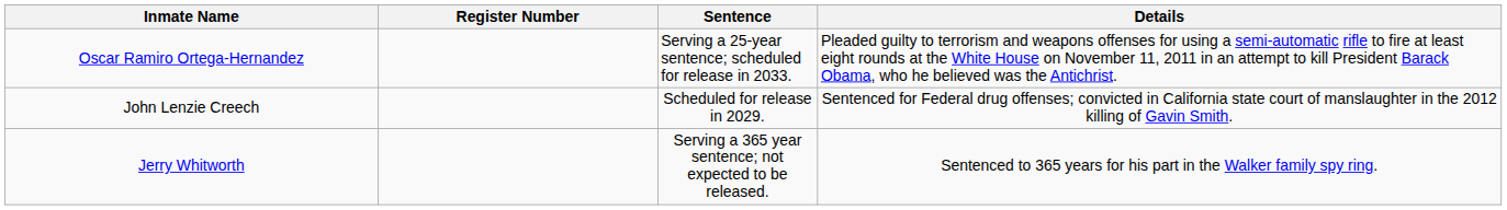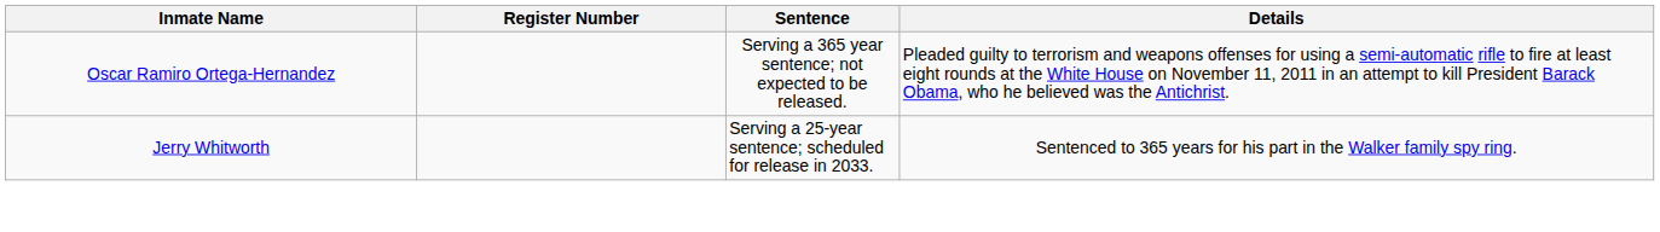 <table class="wikitable sortable">
 <tr>
 <th width="12%">Inmate Name</th>
 <th width="9%">Register Number</th>
 <th width="5%">Sentence</th>
 <th width="22%">Details</th>
 </tr>
 <tr>
 <td style="text-align:center;"><a href='#'>Oscar Ramiro Ortega-Hernandez</a></td>
 <td style="text-align:center;"></td>
-<td>Serving a 25-year sentence; scheduled for release in 2033.</td>
+<td style="text-align:center;">Serving a 365 year sentence; not expected to be released.</td>
 <td>Pleaded guilty to terrorism and weapons offenses for using a <a href='#'>semi-automatic</a> <a href='#'>rifle</a> to fire at least eight rounds at the <a href='#'>White House</a> on November 11, 2011 in an attempt to kill President <a href='#'>Barack Obama</a>, who he believed was the <a href='#'>Antichrist</a>.</td>
-</tr>
-<tr>
-<td style="text-align:center;">John Lenzie Creech</td>
-<td style="text-align:center;"></td>
-<td style="text-align:center;">Scheduled for release in 2029.</td>
-<td style="text-align:center;">Sentenced for Federal drug offenses; convicted in California state court of manslaughter in the 2012 killing of <a href='#'>Gavin Smith</a>.</td>
 </tr>
 <tr>
 <td style="text-align:center;"><a href='#'>Jerry Whitworth</a></td>
 <td style="text-align:center;"></td>
-<td style="text-align:center;">Serving a 365 year sentence; not expected to be released.</td>
+<td>Serving a 25-year sentence; scheduled for release in 2033.</td>
 <td style="text-align:center;">Sentenced to 365 years for his part in the <a href='#'>Walker family spy ring</a>.</td>
 </tr>
 </table>
